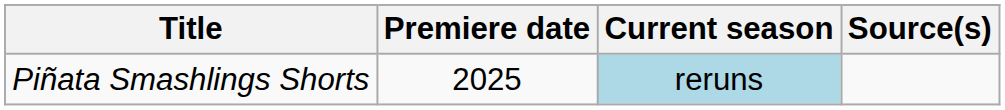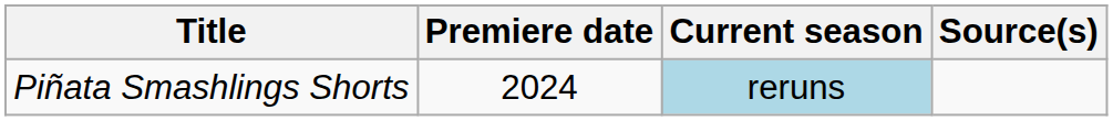 <table class="wikitable plainrowheaders sortable" style="text-align:center;">
 <tr>
 <th scope="col">Title</th>
 <th scope="col">Premiere date</th>
 <th scope="col">Current season</th>
 <th class="unsortable">Source(s)</th>
 </tr>
 <tr>
 <td scope="row" style="text-align:left;"><em>Piñata Smashlings Shorts</em></td>
-<td>2025</td>
+<td>2024</td>
 <td style="background: lightblue;">reruns</td>
 <td></td>
 </tr>
 </table>
